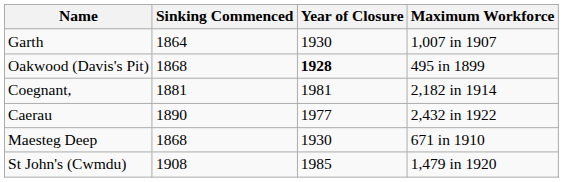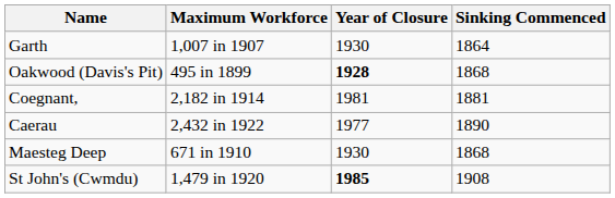 <table class="wikitable">
 <tr>
 <th>Name</th>
+<th>Maximum Workforce</th>
+<th>Year of Closure</th>
 <th>Sinking Commenced</th>
-<th>Year of Closure</th>
-<th>Maximum Workforce</th>
 </tr>
 <tr>
 <td>Garth</td>
+<td>1,007 in 1907</td>
+<td>1930</td>
 <td>1864</td>
-<td>1930</td>
-<td>1,007 in 1907</td>
 </tr>
 <tr>
 <td>Oakwood (Davis's Pit)</td>
+<td>495 in 1899</td>
+<td><strong>1928</strong></td>
 <td>1868</td>
-<td><strong>1928</strong></td>
-<td>495 in 1899</td>
 </tr>
 <tr>
 <td>Coegnant,</td>
+<td>2,182 in 1914</td>
+<td>1981</td>
 <td>1881</td>
-<td>1981</td>
-<td>2,182 in 1914</td>
 </tr>
 <tr>
 <td>Caerau</td>
+<td>2,432 in 1922</td>
+<td>1977</td>
 <td>1890</td>
-<td>1977</td>
-<td>2,432 in 1922</td>
 </tr>
 <tr>
 <td>Maesteg Deep</td>
+<td>671 in 1910</td>
+<td>1930</td>
 <td>1868</td>
-<td>1930</td>
-<td>671 in 1910</td>
 </tr>
 <tr>
 <td>St John's (Cwmdu)</td>
+<td>1,479 in 1920</td>
+<td><strong>1985</strong></td>
 <td>1908</td>
-<td>1985</td>
-<td>1,479 in 1920</td>
 </tr>
 </table>
